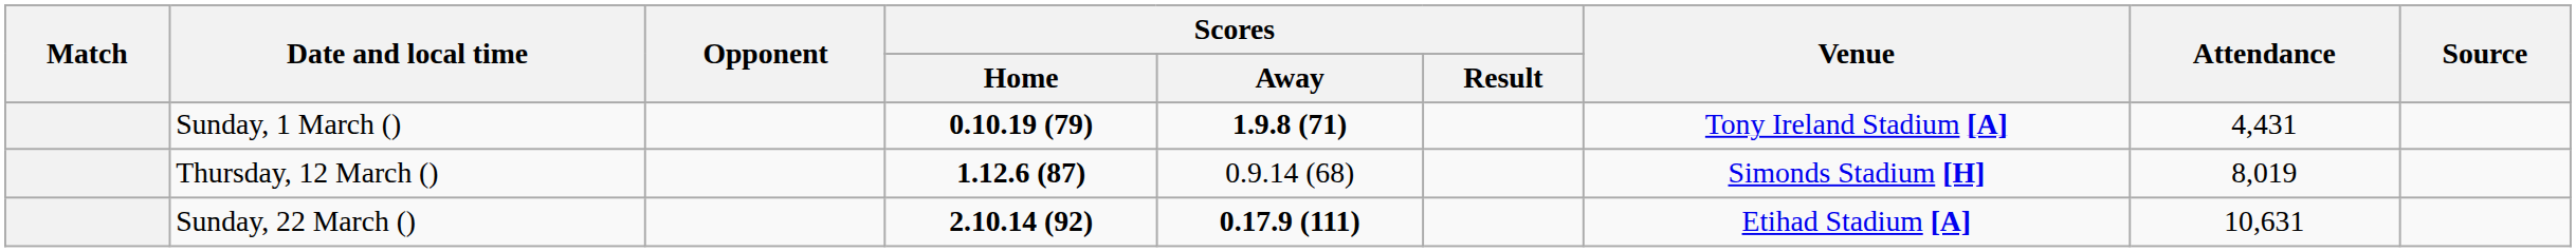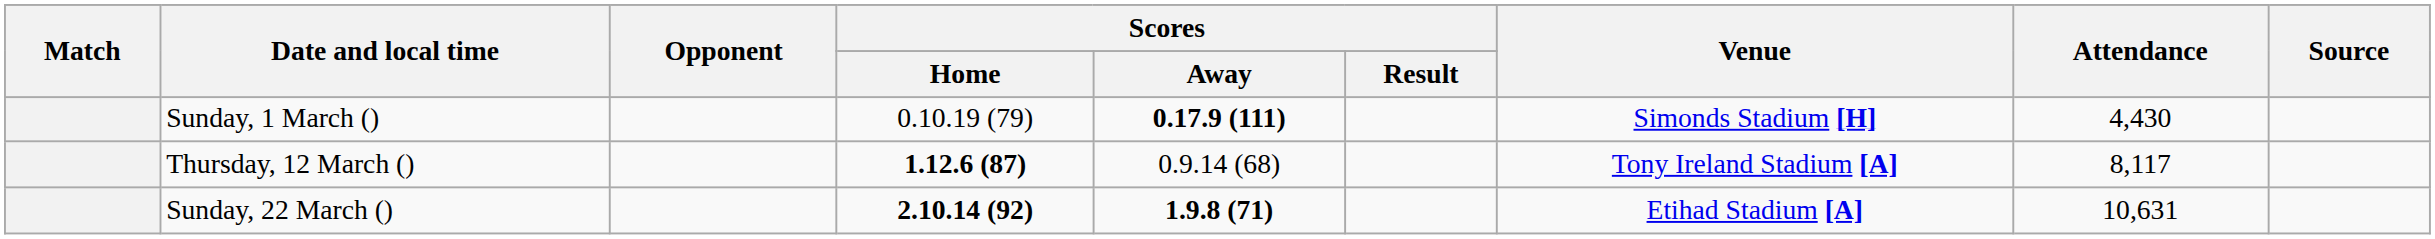 <table class="wikitable plainrowheaders" style="font-size:90%; width:100%; text-align:center;">
 <tr>
 <th scope="col" rowspan=2>Match</th>
 <th scope="col" rowspan=2>Date and local time</th>
 <th scope="col" rowspan=2>Opponent</th>
 <th scope="col" colspan=3>Scores</th>
 <th scope="col" rowspan=2>Venue</th>
 <th scope="col" rowspan=2>Attendance</th>
 <th scope="col" rowspan=2>Source</th>
 </tr>
 <tr>
 <th scope="col">Home</th>
 <th scope="col">Away</th>
 <th scope="col">Result</th>
 </tr>
 <tr>
 <th scope="row"></th>
 <td align=left>Sunday, 1 March ()</td>
 <td align=left></td>
-<td><strong>0.10.19 (79)</strong></td>
-<td><strong> 1.9.8 (71)</strong></td>
+<td>0.10.19 (79)</td>
+<td><strong>0.17.9 (111) </strong></td>
 <td></td>
-<td><a href='#'>Tony Ireland Stadium</a> <a href='#'><strong>[A]</strong></a></td>
-<td>4,431</td>
+<td><a href='#'>Simonds Stadium</a> <a href='#'><strong>[H]</strong></a></td>
+<td>4,430</td>
 <td></td>
 </tr>
 <tr>
 <th scope="row"></th>
 <td align=left>Thursday, 12 March ()</td>
 <td align=left></td>
 <td><strong>1.12.6 (87)</strong></td>
 <td>0.9.14 (68)</td>
 <td></td>
-<td><a href='#'>Simonds Stadium</a> <a href='#'><strong>[H]</strong></a></td>
-<td>8,019</td>
+<td><a href='#'>Tony Ireland Stadium</a> <a href='#'><strong>[A]</strong></a></td>
+<td>8,117</td>
 <td></td>
 </tr>
 <tr>
 <th scope="row"></th>
 <td align=left>Sunday, 22 March ()</td>
 <td align=left></td>
 <td><strong>2.10.14 (92)</strong></td>
-<td><strong>0.17.9 (111) </strong></td>
+<td><strong> 1.9.8 (71)</strong></td>
 <td></td>
 <td><a href='#'>Etihad Stadium</a> <a href='#'><strong>[A]</strong></a></td>
 <td>10,631</td>
 <td></td>
 </tr>
 </table>
